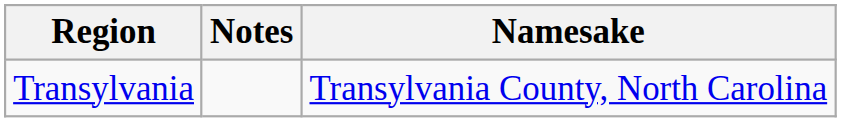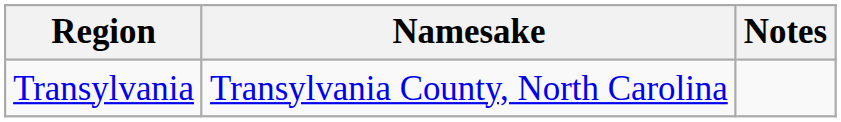 <table class="wikitable">
 <tr>
 <th>Region</th>
+<th>Namesake</th>
 <th>Notes</th>
-<th>Namesake</th>
 </tr>
 <tr>
 <td rowspan="1"><a href='#'>Transylvania</a></td>
+<td><a href='#'>Transylvania County, North Carolina</a></td>
 <td></td>
-<td><a href='#'>Transylvania County, North Carolina</a></td>
 </tr>
 </table>
